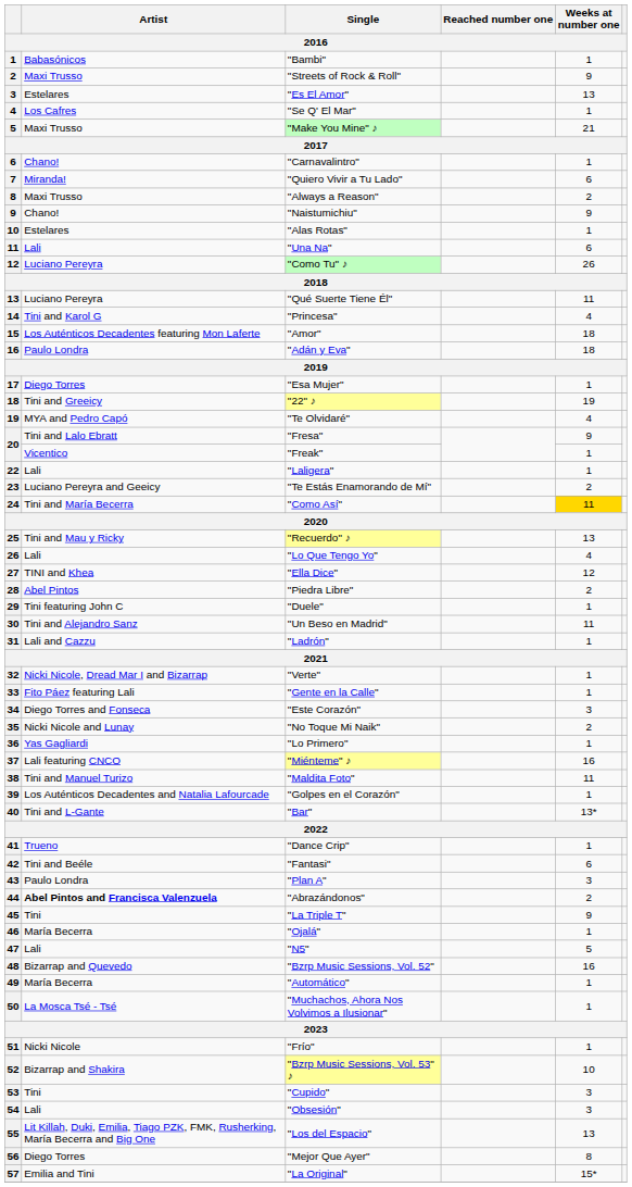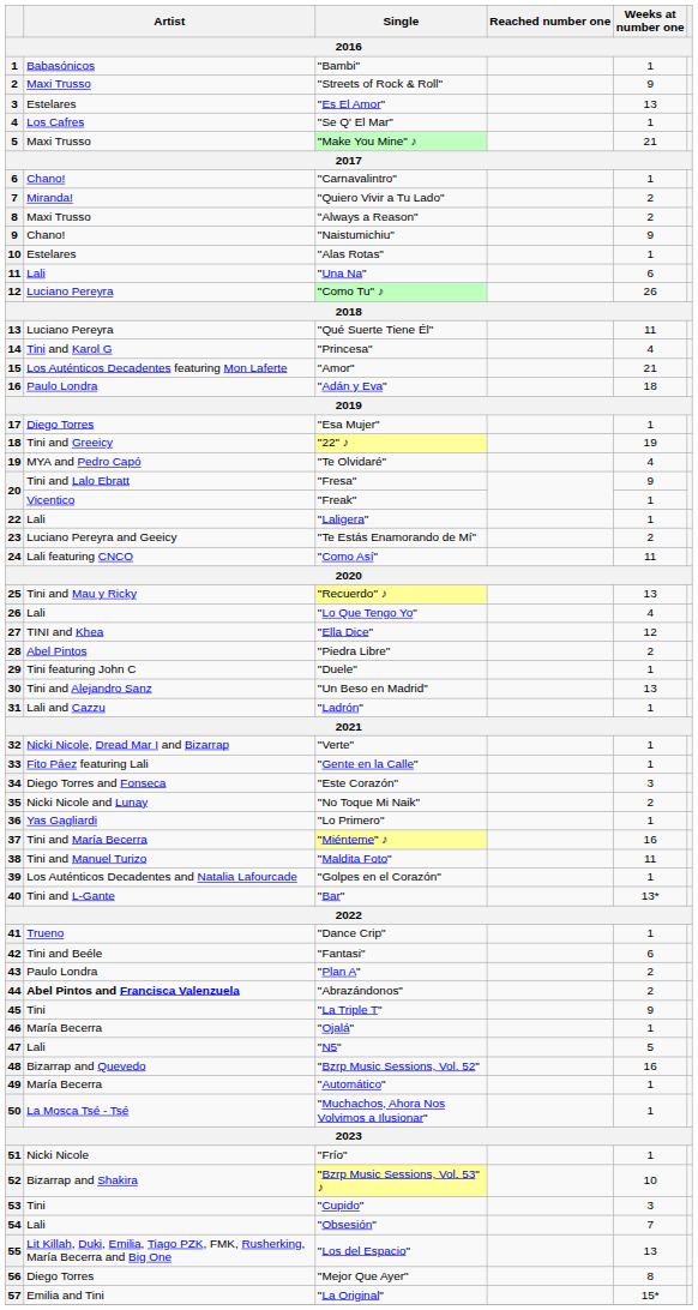 <table class="wikitable plainrowheaders sortable">
 <tr>
 <th scope="col"></th>
 <th scope="col" style="width:24em;">Artist</th>
 <th scope="col" style="width:14em;">Single</th>
 <th scope="col">Reached number one</th>
 <th scope="col">Weeks at<br>number one</th>
 <th scope="col"></th>
 </tr>
 <tr>
 <th colspan="7">2016</th>
 </tr>
 <tr>
 <th scope="row" style="text-align:center;">1</th>
 <td><a href='#'>Babasónicos</a></td>
 <td>"Bambi"</td>
 <td></td>
 <td align="center">1</td>
 <td align="center"></td>
 </tr>
 <tr>
 <th scope="row" style="text-align:center;">2</th>
 <td><a href='#'>Maxi Trusso</a></td>
 <td>"Streets of Rock & Roll"</td>
 <td></td>
 <td align="center">9</td>
 <td align="center"></td>
 </tr>
 <tr>
 <th scope="row" style="text-align:center;">3</th>
 <td>Estelares</td>
 <td>"<a href='#'>Es El Amor</a>"</td>
 <td></td>
 <td align="center">13</td>
 <td align="center"></td>
 </tr>
 <tr>
 <th scope="row" style="text-align:center;">4</th>
 <td><a href='#'>Los Cafres</a></td>
 <td>"Se Q' El Mar"</td>
 <td></td>
 <td align="center">1</td>
 <td align="center"></td>
 </tr>
 <tr>
 <th scope="row" style="text-align:center;">5</th>
 <td>Maxi Trusso</td>
 <td bgcolor="#BFFFC0">"Make You Mine" ♪</td>
 <td></td>
 <td align="center">21</td>
 <td align="center"></td>
 </tr>
 <tr>
 <th colspan="7">2017</th>
 </tr>
 <tr>
 <th scope="row" style="text-align:center;">6</th>
 <td><a href='#'>Chano!</a></td>
 <td>"Carnavalintro"</td>
 <td></td>
 <td align="center">1</td>
 <td align="center"></td>
 </tr>
 <tr>
 <th scope="row" style="text-align:center;">7</th>
 <td><a href='#'>Miranda!</a></td>
 <td>"Quiero Vivir a Tu Lado"</td>
 <td></td>
-<td align="center">6</td>
+<td align="center">2</td>
 <td align="center"></td>
 </tr>
 <tr>
 <th scope="row" style="text-align:center;">8</th>
 <td>Maxi Trusso</td>
 <td>"Always a Reason"</td>
 <td></td>
 <td align="center">2</td>
 <td align="center"></td>
 </tr>
 <tr>
 <th scope="row" style="text-align:center;">9</th>
 <td>Chano!</td>
 <td>"Naistumichiu"</td>
 <td></td>
 <td align="center">9</td>
 <td align="center"></td>
 </tr>
 <tr>
 <th scope="row" style="text-align:center;">10</th>
 <td>Estelares</td>
 <td>"Alas Rotas"</td>
 <td></td>
 <td align="center">1</td>
 <td align="center"></td>
 </tr>
 <tr>
 <th scope="row" style="text-align:center;">11</th>
 <td><a href='#'>Lali</a></td>
 <td>"<a href='#'>Una Na</a>"</td>
 <td></td>
 <td align="center">6</td>
 <td align="center"></td>
 </tr>
 <tr>
 <th scope="row" style="text-align:center;">12</th>
 <td><a href='#'>Luciano Pereyra</a></td>
 <td bgcolor="#BFFFC0">"Como Tu" ♪</td>
 <td></td>
 <td align="center">26</td>
 <td align="center"></td>
 </tr>
 <tr>
 <th colspan="7">2018</th>
 </tr>
 <tr>
 <th scope="row" style="text-align:center;">13</th>
 <td>Luciano Pereyra</td>
 <td>"Qué Suerte Tiene Él"</td>
 <td></td>
 <td align="center">11</td>
 <td align="center"></td>
 </tr>
 <tr>
 <th scope="row" style="text-align:center;">14</th>
 <td><a href='#'>Tini</a> and <a href='#'>Karol G</a></td>
 <td>"Princesa"</td>
 <td></td>
 <td align="center">4</td>
 <td align="center"></td>
 </tr>
 <tr>
 <th scope="row" style="text-align:center;">15</th>
 <td><a href='#'>Los Auténticos Decadentes</a> featuring <a href='#'>Mon Laferte</a></td>
 <td>"Amor"</td>
 <td></td>
-<td align="center">18</td>
+<td align="center">21</td>
 <td align="center"></td>
 </tr>
 <tr>
 <th scope="row" style="text-align:center;">16</th>
 <td><a href='#'>Paulo Londra</a></td>
 <td>"<a href='#'>Adán y Eva</a>"</td>
 <td></td>
 <td align="center">18</td>
 <td align="center"></td>
 </tr>
 <tr>
 <th colspan="7">2019</th>
 </tr>
 <tr>
 <th scope="row" style="text-align:center;">17</th>
 <td><a href='#'>Diego Torres</a></td>
 <td>"Esa Mujer"</td>
 <td></td>
 <td align="center">1</td>
 <td align="center"></td>
 </tr>
 <tr>
 <th scope="row" style="text-align:center;">18</th>
 <td>Tini and <a href='#'>Greeicy</a></td>
 <td bgcolor="#FFFF99">"22" ♪</td>
 <td></td>
 <td align="center">19</td>
 <td align="center"></td>
 </tr>
 <tr>
 <th scope="row" style="text-align:center;">19</th>
 <td>MYA and <a href='#'>Pedro Capó</a></td>
 <td>"Te Olvidaré"</td>
 <td></td>
 <td align="center">4</td>
 <td align="center"></td>
 </tr>
 <tr>
 <th scope="row" style="text-align:center;" rowspan="2">20</th>
 <td>Tini and <a href='#'>Lalo Ebratt</a></td>
 <td>"Fresa"</td>
 <td rowspan="2"></td>
 <td align="center">9</td>
 <td align="center" rowspan="2"></td>
 </tr>
 <tr>
 <td><a href='#'>Vicentico</a></td>
 <td>"Freak"</td>
 <td align="center">1</td>
 </tr>
 <tr>
 <th scope="row" style="text-align:center;">22</th>
 <td>Lali</td>
 <td>"<a href='#'>Laligera</a>"</td>
 <td></td>
 <td align="center">1</td>
 <td align="center"></td>
 </tr>
 <tr>
 <th scope="row" style="text-align:center;">23</th>
 <td>Luciano Pereyra and Geeicy</td>
 <td>"Te Estás Enamorando de Mí"</td>
 <td></td>
 <td align="center">2</td>
 <td align="center"></td>
 </tr>
 <tr>
 <th scope="row" style="text-align:center;">24</th>
-<td>Tini and <a href='#'>María Becerra</a></td>
+<td>Lali featuring <a href='#'>CNCO</a></td>
 <td>"<a href='#'>Como Así</a>"</td>
 <td></td>
-<td align="center" style="background: gold;">11</td>
+<td align="center">11</td>
 <td align="center"></td>
 </tr>
 <tr>
 <th colspan="7">2020</th>
 </tr>
 <tr>
 <th scope="row" style="text-align:center;">25</th>
 <td>Tini and <a href='#'>Mau y Ricky</a></td>
 <td bgcolor="#FFFF99">"Recuerdo" ♪</td>
 <td></td>
 <td align="center">13</td>
 <td align="center"></td>
 </tr>
 <tr>
 <th scope="row" style="text-align:center;">26</th>
 <td>Lali</td>
 <td>"<a href='#'>Lo Que Tengo Yo</a>"</td>
 <td></td>
 <td align="center">4</td>
 <td align="center"></td>
 </tr>
 <tr>
 <th scope="row" style="text-align:center;">27</th>
 <td>TINI and <a href='#'>Khea</a></td>
 <td>"<a href='#'>Ella Dice</a>"</td>
 <td></td>
 <td align="center">12</td>
 <td align="center"></td>
 </tr>
 <tr>
 <th scope="row" style="text-align:center;">28</th>
 <td><a href='#'>Abel Pintos</a></td>
 <td>"Piedra Libre"</td>
 <td></td>
 <td align="center">2</td>
 <td align="center"></td>
 </tr>
 <tr>
 <th scope="row" style="text-align:center;">29</th>
 <td>Tini featuring John C</td>
 <td>"Duele"</td>
 <td></td>
 <td align="center">1</td>
 <td align="center"></td>
 </tr>
 <tr>
 <th scope="row" style="text-align:center;">30</th>
 <td>Tini and <a href='#'>Alejandro Sanz</a></td>
 <td>"Un Beso en Madrid"</td>
 <td></td>
-<td align="center">11</td>
+<td align="center">13</td>
 <td align="center"></td>
 </tr>
 <tr>
 <th scope="row" style="text-align:center;">31</th>
 <td>Lali and <a href='#'>Cazzu</a></td>
 <td>"<a href='#'>Ladrón</a>"</td>
 <td></td>
 <td align="center">1</td>
 <td align="center"></td>
 </tr>
 <tr>
 <th colspan="7">2021</th>
 </tr>
 <tr>
 <th scope="row" style="text-align:center;">32</th>
 <td><a href='#'>Nicki Nicole</a>, <a href='#'>Dread Mar I</a> and <a href='#'>Bizarrap</a></td>
 <td>"Verte"</td>
 <td></td>
 <td align="center">1</td>
 <td align="center"></td>
 </tr>
 <tr>
 <th scope="row" style="text-align:center;">33</th>
 <td><a href='#'>Fito Páez</a> featuring Lali</td>
 <td>"<a href='#'>Gente en la Calle</a>"</td>
 <td></td>
 <td align="center">1</td>
 <td align="center"></td>
 </tr>
 <tr>
 <th scope="row" style="text-align:center;">34</th>
 <td>Diego Torres and <a href='#'>Fonseca</a></td>
 <td>"Este Corazón"</td>
 <td></td>
 <td align="center">3</td>
 <td align="center"></td>
 </tr>
 <tr>
 <th scope="row" style="text-align:center;">35</th>
 <td>Nicki Nicole and <a href='#'>Lunay</a></td>
 <td>"No Toque Mi Naik"</td>
 <td></td>
 <td align="center">2</td>
 <td align="center"></td>
 </tr>
 <tr>
 <th scope="row" style="text-align:center;">36</th>
 <td><a href='#'>Yas Gagliardi</a></td>
 <td>"Lo Primero"</td>
 <td></td>
 <td align="center">1</td>
 <td align="center"></td>
 </tr>
 <tr>
 <th scope="row" style="text-align:center;">37</th>
-<td>Lali featuring <a href='#'>CNCO</a></td>
+<td>Tini and <a href='#'>María Becerra</a></td>
 <td bgcolor="#FFFF99">"<a href='#'>Miénteme</a>" ♪</td>
 <td></td>
 <td align="center">16</td>
 <td align="center"></td>
 </tr>
 <tr>
 <th scope="row" style="text-align:center;">38</th>
 <td>Tini and <a href='#'>Manuel Turizo</a></td>
 <td>"<a href='#'>Maldita Foto</a>"</td>
 <td></td>
 <td align="center">11</td>
 <td align="center"></td>
 </tr>
 <tr>
 <th scope="row" style="text-align:center;">39</th>
 <td>Los Auténticos Decadentes and <a href='#'>Natalia Lafourcade</a></td>
 <td>"Golpes en el Corazón"</td>
 <td></td>
 <td align="center">1</td>
 <td align="center"></td>
 </tr>
 <tr>
 <th scope="row" style="text-align:center;">40</th>
 <td>Tini and <a href='#'>L-Gante</a></td>
 <td>"<a href='#'>Bar</a>"</td>
 <td></td>
 <td align="center">13*</td>
 <td align="center"></td>
 </tr>
 <tr>
 <th colspan="7">2022</th>
 </tr>
 <tr>
 <th scope="row" style="text-align:center;">41</th>
 <td><a href='#'>Trueno</a></td>
 <td>"Dance Crip"</td>
 <td></td>
 <td align="center">1</td>
 <td align="center"></td>
 </tr>
 <tr>
 <th scope="row" style="text-align:center;">42</th>
 <td>Tini and Beéle</td>
 <td>"Fantasi"</td>
 <td></td>
 <td align="center">6</td>
 <td align="center"></td>
 </tr>
 <tr>
 <th scope="row" style="text-align:center;">43</th>
 <td>Paulo Londra</td>
 <td>"<a href='#'>Plan A</a>"</td>
 <td></td>
-<td align="center">3</td>
+<td align="center">2</td>
 <td align="center"></td>
 </tr>
 <tr>
 <th scope="row" style="text-align:center;">44</th>
 <td><strong>Abel Pintos and <a href='#'>Francisca Valenzuela</a></strong></td>
 <td>"Abrazándonos"</td>
 <td></td>
 <td align="center">2</td>
 <td align="center"></td>
 </tr>
 <tr>
 <th scope="row" style="text-align:center;">45</th>
 <td>Tini</td>
 <td>"<a href='#'>La Triple T</a>"</td>
 <td></td>
 <td align="center">9</td>
 <td align="center"></td>
 </tr>
 <tr>
 <th scope="row" style="text-align:center;">46</th>
 <td>María Becerra</td>
 <td>"<a href='#'>Ojalá</a>"</td>
 <td></td>
 <td align="center">1</td>
 <td align="center"></td>
 </tr>
 <tr>
 <th scope="row" style="text-align:center;">47</th>
 <td>Lali</td>
 <td>"<a href='#'>N5</a>"</td>
 <td></td>
 <td align="center">5</td>
 <td align="center"></td>
 </tr>
 <tr>
 <th scope="row" style="text-align:center;">48</th>
 <td>Bizarrap and <a href='#'>Quevedo</a></td>
 <td>"<a href='#'>Bzrp Music Sessions, Vol. 52</a>"</td>
 <td></td>
 <td align="center">16</td>
 <td align="center"></td>
 </tr>
 <tr>
 <th scope="row" style="text-align:center;">49</th>
 <td>María Becerra</td>
 <td>"<a href='#'>Automático</a>"</td>
 <td></td>
 <td align="center">1</td>
 <td align="center"></td>
 </tr>
 <tr>
 <th scope="row" style="text-align:center;">50</th>
 <td><a href='#'>La Mosca Tsé - Tsé</a></td>
 <td>"<a href='#'>Muchachos, Ahora Nos Volvimos a Ilusionar</a>"</td>
 <td></td>
 <td align="center">1</td>
 <td align="center"></td>
 </tr>
 <tr>
 <th colspan="7">2023</th>
 </tr>
 <tr>
 <th scope="row" style="text-align:center;">51</th>
 <td>Nicki Nicole</td>
 <td>"Frío"</td>
 <td></td>
 <td align="center">1</td>
 <td align="center"></td>
 </tr>
 <tr>
 <th scope="row" style="text-align:center;">52</th>
 <td>Bizarrap and <a href='#'>Shakira</a></td>
 <td bgcolor="#FFFF99">"<a href='#'>Bzrp Music Sessions, Vol. 53</a>" ♪</td>
 <td></td>
 <td align="center">10</td>
 <td align="center"></td>
 </tr>
 <tr>
 <th scope="row" style="text-align:center;">53</th>
 <td>Tini</td>
 <td>"<a href='#'>Cupido</a>"</td>
 <td></td>
 <td align="center">3</td>
 <td align="center"></td>
 </tr>
 <tr>
 <th scope="row" style="text-align:center;">54</th>
 <td>Lali</td>
 <td>"<a href='#'>Obsesión</a>"</td>
 <td></td>
-<td align="center">3</td>
+<td align="center">7</td>
 <td align="center"></td>
 </tr>
 <tr>
 <th scope="row" style="text-align:center;">55</th>
 <td><a href='#'>Lit Killah</a>, <a href='#'>Duki</a>, <a href='#'>Emilia</a>, <a href='#'>Tiago PZK</a>, FMK, <a href='#'>Rusherking</a>, María Becerra and <a href='#'>Big One</a></td>
 <td>"<a href='#'>Los del Espacio</a>"</td>
 <td></td>
 <td align="center">13</td>
 <td align="center"></td>
 </tr>
 <tr>
 <th scope="row" style="text-align:center;">56</th>
 <td>Diego Torres</td>
 <td>"Mejor Que Ayer"</td>
 <td></td>
 <td align="center">8</td>
 <td align="center"></td>
 </tr>
 <tr>
 <th scope="row" style="text-align:center;">57</th>
 <td>Emilia and Tini</td>
 <td>"<a href='#'>La Original</a>"</td>
 <td></td>
 <td align="center">15*</td>
 <td align="center"></td>
 </tr>
 <tr>
 </tr>
 </table>
